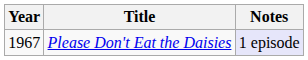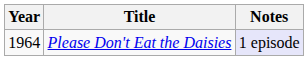 <table class="wikitable">
 <tr>
 <th>Year</th>
 <th>Title</th>
 <th>Notes</th>
 </tr>
 <tr>
-<td>1967</td>
+<td>1964</td>
 <td><em><a href='#'>Please Don't Eat the Daisies</a></em></td>
 <td style="background: lavender;">1 episode</td>
 </tr>
 </table>
